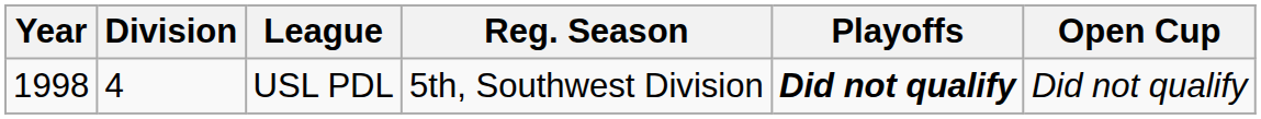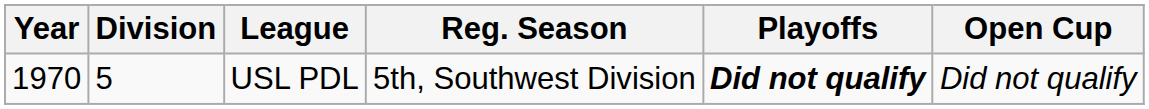 <table class="wikitable">
 <tr>
 <th>Year</th>
 <th>Division</th>
 <th>League</th>
 <th>Reg. Season</th>
 <th>Playoffs</th>
 <th>Open Cup</th>
 </tr>
 <tr>
-<td>1998</td>
-<td>4</td>
+<td>1970</td>
+<td>5</td>
 <td>USL PDL</td>
 <td>5th, Southwest Division</td>
 <td><strong><em>Did not qualify</em></strong></td>
 <td><em>Did not qualify</em></td>
 </tr>
 </table>
